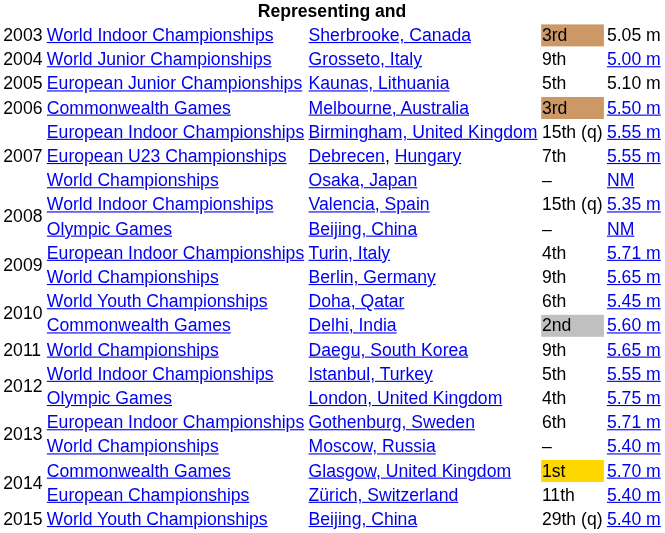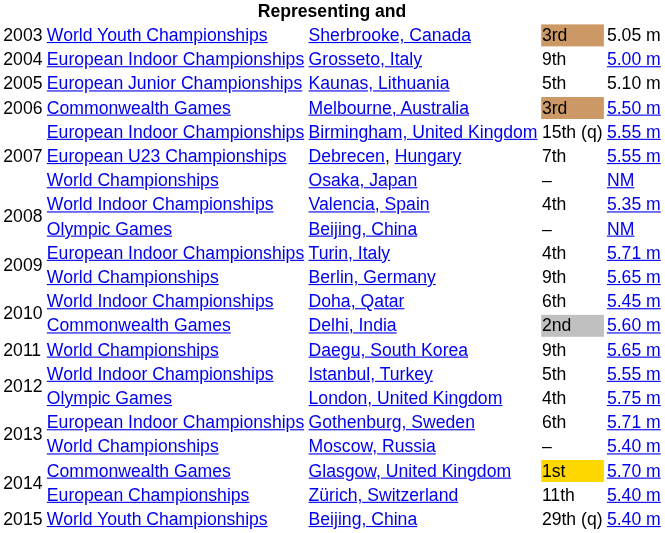 <table>
 <tr>
 <th colspan="5">Representing  and </th>
 </tr>
 <tr>
 <td>2003</td>
-<td><a href='#'>World Indoor Championships</a></td>
+<td><a href='#'>World Youth Championships</a></td>
 <td><a href='#'>Sherbrooke, Canada</a></td>
 <td bgcolor="cc9966">3rd</td>
 <td>5.05 m</td>
 </tr>
 <tr>
 <td>2004</td>
-<td><a href='#'>World Junior Championships</a></td>
+<td><a href='#'>European Indoor Championships</a></td>
 <td><a href='#'>Grosseto, Italy</a></td>
 <td>9th</td>
 <td><a href='#'>5.00 m</a></td>
 </tr>
 <tr>
 <td>2005</td>
 <td><a href='#'>European Junior Championships</a></td>
 <td><a href='#'>Kaunas, Lithuania</a></td>
 <td>5th</td>
 <td>5.10 m</td>
 </tr>
 <tr>
 <td>2006</td>
 <td><a href='#'>Commonwealth Games</a></td>
 <td><a href='#'>Melbourne, Australia</a></td>
 <td bgcolor="cc9966">3rd</td>
 <td><a href='#'>5.50 m</a></td>
 </tr>
 <tr>
 <td rowspan=3>2007</td>
 <td><a href='#'>European Indoor Championships</a></td>
 <td><a href='#'>Birmingham, United Kingdom</a></td>
 <td>15th (q)</td>
 <td><a href='#'>5.55 m</a></td>
 </tr>
 <tr>
 <td><a href='#'>European U23 Championships</a></td>
 <td><a href='#'>Debrecen</a>, <a href='#'>Hungary</a></td>
 <td>7th</td>
 <td><a href='#'>5.55 m</a></td>
 </tr>
 <tr>
 <td><a href='#'>World Championships</a></td>
 <td><a href='#'>Osaka, Japan</a></td>
 <td>–</td>
 <td><a href='#'>NM</a></td>
 </tr>
 <tr>
 <td rowspan=2>2008</td>
 <td><a href='#'>World Indoor Championships</a></td>
 <td><a href='#'>Valencia, Spain</a></td>
-<td>15th (q)</td>
+<td>4th</td>
 <td><a href='#'>5.35 m</a></td>
 </tr>
 <tr>
 <td><a href='#'>Olympic Games</a></td>
 <td><a href='#'>Beijing, China</a></td>
 <td>–</td>
 <td><a href='#'>NM</a></td>
 </tr>
 <tr>
 <td rowspan=2>2009</td>
 <td><a href='#'>European Indoor Championships</a></td>
 <td><a href='#'>Turin, Italy</a></td>
 <td>4th</td>
 <td><a href='#'>5.71 m</a></td>
 </tr>
 <tr>
 <td><a href='#'>World Championships</a></td>
 <td><a href='#'>Berlin, Germany</a></td>
 <td>9th</td>
 <td><a href='#'>5.65 m</a></td>
 </tr>
 <tr>
 <td rowspan=2>2010</td>
-<td><a href='#'>World Youth Championships</a></td>
+<td><a href='#'>World Indoor Championships</a></td>
 <td><a href='#'>Doha, Qatar</a></td>
 <td>6th</td>
 <td><a href='#'>5.45 m</a></td>
 </tr>
 <tr>
 <td><a href='#'>Commonwealth Games</a></td>
 <td><a href='#'>Delhi, India</a></td>
 <td bgcolor="silver">2nd</td>
 <td><a href='#'>5.60 m</a></td>
 </tr>
 <tr>
 <td>2011</td>
 <td><a href='#'>World Championships</a></td>
 <td><a href='#'>Daegu, South Korea</a></td>
 <td>9th</td>
 <td><a href='#'>5.65 m</a></td>
 </tr>
 <tr>
 <td rowspan=2>2012</td>
 <td><a href='#'>World Indoor Championships</a></td>
 <td><a href='#'>Istanbul, Turkey</a></td>
 <td>5th</td>
 <td><a href='#'>5.55 m</a></td>
 </tr>
 <tr>
 <td><a href='#'>Olympic Games</a></td>
 <td><a href='#'>London, United Kingdom</a></td>
 <td>4th</td>
 <td><a href='#'>5.75 m</a></td>
 </tr>
 <tr>
 <td rowspan=2>2013</td>
 <td><a href='#'>European Indoor Championships</a></td>
 <td><a href='#'>Gothenburg, Sweden</a></td>
 <td>6th</td>
 <td><a href='#'>5.71 m</a></td>
 </tr>
 <tr>
 <td><a href='#'>World Championships</a></td>
 <td><a href='#'>Moscow, Russia</a></td>
 <td>–</td>
 <td><a href='#'>5.40 m</a></td>
 </tr>
 <tr>
 <td rowspan=2>2014</td>
 <td><a href='#'>Commonwealth Games</a></td>
 <td><a href='#'>Glasgow, United Kingdom</a></td>
 <td bgcolor="gold">1st</td>
 <td><a href='#'>5.70 m</a></td>
 </tr>
 <tr>
 <td><a href='#'>European Championships</a></td>
 <td><a href='#'>Zürich, Switzerland</a></td>
 <td>11th</td>
 <td><a href='#'>5.40 m</a></td>
 </tr>
 <tr>
 <td>2015</td>
 <td><a href='#'>World Youth Championships</a></td>
 <td><a href='#'>Beijing, China</a></td>
 <td>29th (q)</td>
 <td><a href='#'>5.40 m</a></td>
 </tr>
 </table>
